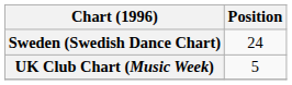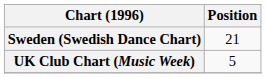 <table class="wikitable sortable plainrowheaders" style="text-align:center">
 <tr>
 <th scope="col">Chart (1996)</th>
 <th scope="col">Position</th>
 </tr>
 <tr>
 <th scope="row">Sweden (Swedish Dance Chart)</th>
-<td>24</td>
+<td>21</td>
 </tr>
 <tr>
 <th scope="row">UK Club Chart (<em>Music Week</em>)</th>
 <td>5</td>
 </tr>
 <tr>
 </tr>
 </table>
